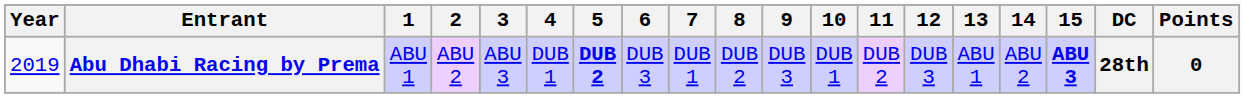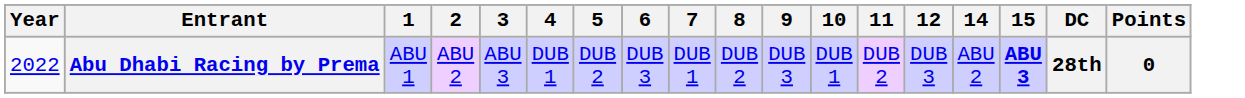 <table class="wikitable" style="text-align:center; font-size:85%">
 <tr>
 <th>Year</th>
 <th>Entrant</th>
 <th>1</th>
 <th>2</th>
 <th>3</th>
 <th>4</th>
 <th>5</th>
 <th>6</th>
 <th>7</th>
 <th>8</th>
 <th>9</th>
 <th>10</th>
 <th>11</th>
 <th>12</th>
-<th>13</th>
 <th>14</th>
 <th>15</th>
 <th>DC</th>
 <th>Points</th>
 </tr>
 <tr>
-<td><a href='#'>2019</a></td>
+<td><a href='#'>2022</a></td>
 <th nowrap><a href='#'>Abu Dhabi Racing by Prema</a></th>
 <td style="background:#CFCFFF;"><a href='#'>ABU<br>1</a><br></td>
 <td style="background:#EFCFFF;"><a href='#'>ABU<br>2</a><br></td>
 <td style="background:#CFCFFF;"><a href='#'>ABU<br>3</a><br></td>
 <td style="background:#CFCFFF;"><a href='#'>DUB<br>1</a><br></td>
-<td style="background:#CFCFFF;"><strong><a href='#'>DUB<br>2</a><br></strong></td>
+<td style="background:#CFCFFF;"><a href='#'>DUB<br>2</a><br></td>
 <td style="background:#CFCFFF;"><a href='#'>DUB<br>3</a><br></td>
 <td style="background:#CFCFFF;"><a href='#'>DUB<br>1</a><br></td>
 <td style="background:#CFCFFF;"><a href='#'>DUB<br>2</a><br></td>
 <td style="background:#CFCFFF;"><a href='#'>DUB<br>3</a><br></td>
 <td style="background:#CFCFFF;"><a href='#'>DUB<br>1</a><br></td>
 <td style="background:#EFCFFF;"><a href='#'>DUB<br>2</a><br></td>
 <td style="background:#CFCFFF;"><a href='#'>DUB<br>3</a><br></td>
-<td style="background:#CFCFFF;"><a href='#'>ABU<br>1</a><br></td>
 <td style="background:#CFCFFF;"><a href='#'>ABU<br>2</a><br></td>
 <td style="background:#CFCFFF;"><strong><a href='#'>ABU<br>3</a><br></strong></td>
 <th>28th</th>
 <th>0</th>
 </tr>
 </table>
